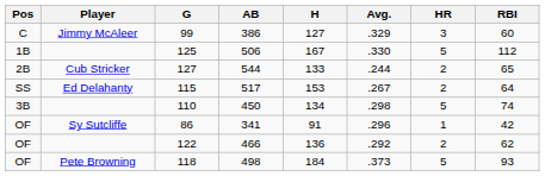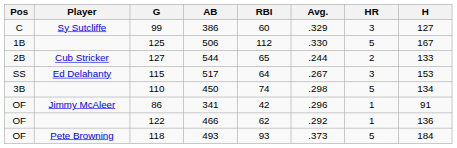 <table class="wikitable sortable">
 <tr>
 <th bgcolor="#DDDDFF" width="5%">Pos</th>
 <th bgcolor="#DDDDFF" width="16%">Player</th>
 <th bgcolor="#DDDDFF" width="9%">G</th>
 <th bgcolor="#DDDDFF" width="9%">AB</th>
-<th bgcolor="#DDDDFF" width="9%">H</th>
+<th bgcolor="#DDDDFF" width="9%">RBI</th>
 <th bgcolor="#DDDDFF" width="9%">Avg.</th>
 <th bgcolor="#DDDDFF" width="9%">HR</th>
-<th bgcolor="#DDDDFF" width="9%">RBI</th>
+<th bgcolor="#DDDDFF" width="9%">H</th>
 </tr>
 <tr align="center">
 <td>C</td>
-<td><a href='#'>Jimmy McAleer</a></td>
+<td><a href='#'>Sy Sutcliffe</a></td>
 <td>99</td>
 <td>386</td>
-<td>127</td>
+<td>60</td>
 <td>.329</td>
 <td>3</td>
-<td>60</td>
+<td>127</td>
 </tr>
 <tr align="center">
 <td>1B</td>
 <td></td>
 <td>125</td>
 <td>506</td>
-<td>167</td>
+<td>112</td>
 <td>.330</td>
 <td>5</td>
-<td>112</td>
+<td>167</td>
 </tr>
 <tr align="center">
 <td>2B</td>
 <td><a href='#'>Cub Stricker</a></td>
 <td>127</td>
 <td>544</td>
-<td>133</td>
+<td>65</td>
 <td>.244</td>
 <td>2</td>
-<td>65</td>
+<td>133</td>
 </tr>
 <tr align="center">
 <td>SS</td>
 <td><a href='#'>Ed Delahanty</a></td>
 <td>115</td>
 <td>517</td>
+<td>64</td>
+<td>.267</td>
+<td>3</td>
 <td>153</td>
-<td>.267</td>
-<td>2</td>
-<td>64</td>
 </tr>
 <tr align="center">
 <td>3B</td>
 <td></td>
 <td>110</td>
 <td>450</td>
-<td>134</td>
+<td>74</td>
 <td>.298</td>
 <td>5</td>
-<td>74</td>
+<td>134</td>
 </tr>
 <tr align="center">
 <td>OF</td>
-<td><a href='#'>Sy Sutcliffe</a></td>
+<td><a href='#'>Jimmy McAleer</a></td>
 <td>86</td>
 <td>341</td>
-<td>91</td>
+<td>42</td>
 <td>.296</td>
 <td>1</td>
-<td>42</td>
+<td>91</td>
 </tr>
 <tr align="center">
 <td>OF</td>
 <td></td>
 <td>122</td>
 <td>466</td>
+<td>62</td>
+<td>.292</td>
+<td>1</td>
 <td>136</td>
-<td>.292</td>
-<td>2</td>
-<td>62</td>
 </tr>
 <tr align="center">
 <td>OF</td>
 <td><a href='#'>Pete Browning</a></td>
 <td>118</td>
-<td>498</td>
-<td>184</td>
+<td>493</td>
+<td>93</td>
 <td>.373</td>
 <td>5</td>
-<td>93</td>
+<td>184</td>
 </tr>
 </table>
